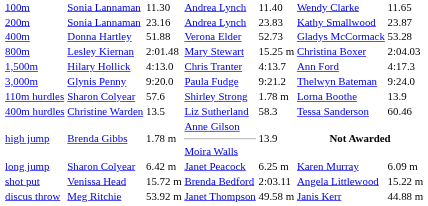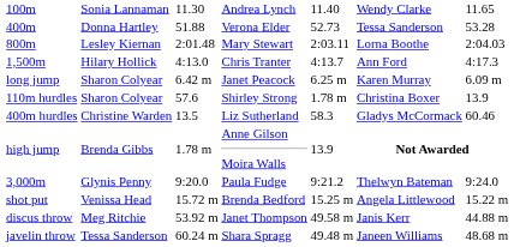 <table>
 <tr>
 <td><a href='#'>100m</a></td>
 <td><a href='#'>Sonia Lannaman</a></td>
 <td>11.30</td>
 <td><a href='#'>Andrea Lynch</a></td>
 <td>11.40</td>
 <td><a href='#'>Wendy Clarke</a></td>
 <td>11.65</td>
 </tr>
 <tr>
-<td><a href='#'>200m</a></td>
-<td><a href='#'>Sonia Lannaman</a></td>
-<td>23.16</td>
-<td><a href='#'>Andrea Lynch</a></td>
-<td>23.83</td>
-<td><a href='#'>Kathy Smallwood</a></td>
-<td>23.87</td>
-</tr>
-<tr>
 <td><a href='#'>400m</a></td>
 <td><a href='#'>Donna Hartley</a></td>
 <td>51.88</td>
 <td><a href='#'>Verona Elder</a></td>
 <td>52.73</td>
-<td><a href='#'>Gladys McCormack</a></td>
+<td><a href='#'>Tessa Sanderson</a></td>
 <td>53.28</td>
 </tr>
 <tr>
 <td><a href='#'>800m</a></td>
 <td><a href='#'>Lesley Kiernan</a></td>
 <td>2:01.48</td>
 <td><a href='#'>Mary Stewart</a></td>
-<td>15.25 m</td>
-<td><a href='#'>Christina Boxer</a></td>
+<td>2:03.11</td>
+<td><a href='#'>Lorna Boothe</a></td>
 <td>2:04.03</td>
 </tr>
 <tr>
 <td><a href='#'>1,500m</a></td>
 <td> <a href='#'>Hilary Hollick</a></td>
 <td>4:13.0</td>
 <td><a href='#'>Chris Tranter</a></td>
 <td>4:13.7</td>
 <td><a href='#'>Ann Ford</a></td>
 <td>4:17.3</td>
 </tr>
 <tr>
-<td><a href='#'>3,000m</a></td>
-<td><a href='#'>Glynis Penny</a></td>
-<td>9:20.0</td>
-<td><a href='#'>Paula Fudge</a></td>
-<td>9:21.2</td>
-<td><a href='#'>Thelwyn Bateman</a></td>
-<td>9:24.0</td>
+<td><a href='#'>long jump</a></td>
+<td><a href='#'>Sharon Colyear</a></td>
+<td>6.42 m</td>
+<td><a href='#'>Janet Peacock</a></td>
+<td>6.25 m</td>
+<td><a href='#'>Karen Murray</a></td>
+<td>6.09 m</td>
 </tr>
 <tr>
 <td><a href='#'>110m hurdles</a></td>
 <td><a href='#'>Sharon Colyear</a></td>
 <td>57.6</td>
 <td><a href='#'>Shirley Strong</a></td>
 <td>1.78 m</td>
-<td><a href='#'>Lorna Boothe</a></td>
+<td><a href='#'>Christina Boxer</a></td>
 <td>13.9</td>
 </tr>
 <tr>
 <td><a href='#'>400m hurdles</a></td>
 <td><a href='#'>Christine Warden</a></td>
 <td>13.5</td>
 <td> <a href='#'>Liz Sutherland</a></td>
 <td>58.3</td>
-<td><a href='#'>Tessa Sanderson</a></td>
+<td><a href='#'>Gladys McCormack</a></td>
 <td>60.46</td>
 </tr>
 <tr>
 <td><a href='#'>high jump</a></td>
 <td><a href='#'>Brenda Gibbs</a></td>
 <td>1.78 m</td>
 <td><a href='#'>Anne Gilson</a><hr> <a href='#'>Moira Walls</a></td>
 <td>13.9</td>
 <th colspan=2>Not Awarded</th>
 </tr>
 <tr>
-<td><a href='#'>long jump</a></td>
-<td><a href='#'>Sharon Colyear</a></td>
-<td>6.42 m</td>
-<td><a href='#'>Janet Peacock</a></td>
-<td>6.25 m</td>
-<td><a href='#'>Karen Murray</a></td>
-<td>6.09 m</td>
+<td><a href='#'>3,000m</a></td>
+<td><a href='#'>Glynis Penny</a></td>
+<td>9:20.0</td>
+<td><a href='#'>Paula Fudge</a></td>
+<td>9:21.2</td>
+<td><a href='#'>Thelwyn Bateman</a></td>
+<td>9:24.0</td>
 </tr>
 <tr>
 <td><a href='#'>shot put</a></td>
 <td> <a href='#'>Venissa Head</a></td>
 <td>15.72 m</td>
 <td><a href='#'>Brenda Bedford</a></td>
-<td>2:03.11</td>
+<td>15.25 m</td>
 <td><a href='#'>Angela Littlewood</a></td>
 <td>15.22 m</td>
 </tr>
 <tr>
 <td><a href='#'>discus throw</a></td>
 <td> <a href='#'>Meg Ritchie</a></td>
 <td>53.92 m</td>
 <td><a href='#'>Janet Thompson</a></td>
 <td>49.58 m</td>
 <td><a href='#'>Janis Kerr</a></td>
 <td>44.88 m</td>
 </tr>
+<tr>
+<td><a href='#'>javelin throw</a></td>
+<td><a href='#'>Tessa Sanderson</a></td>
+<td>60.24 m</td>
+<td><a href='#'>Shara Spragg</a></td>
+<td>49.48 m</td>
+<td><a href='#'>Janeen Williams</a></td>
+<td>48.68 m</td>
+</tr>
 </table>
